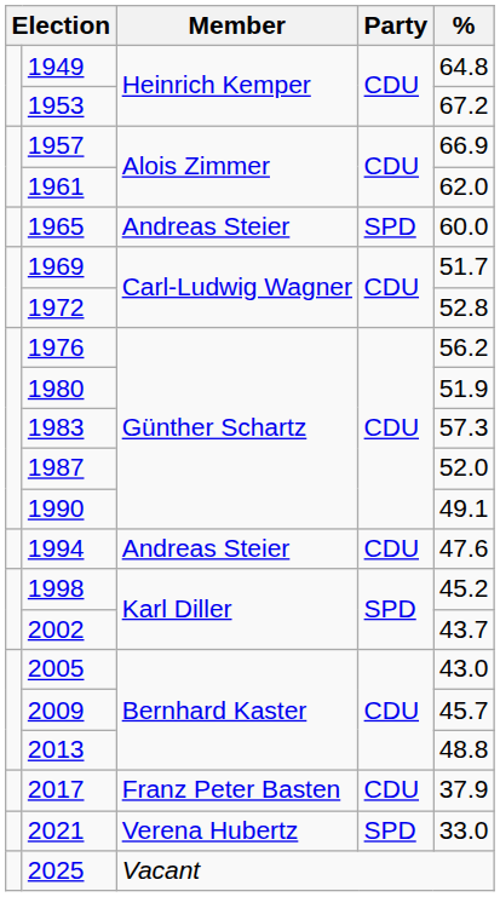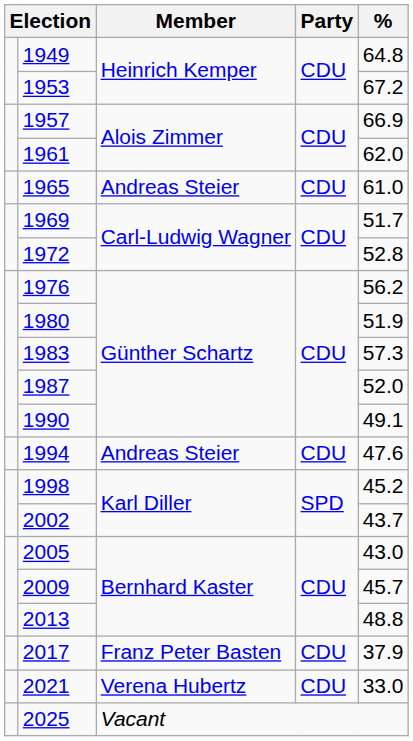 <table class=wikitable>
 <tr>
 <th colspan=2>Election</th>
 <th>Member</th>
 <th>Party</th>
 <th>%</th>
 </tr>
 <tr>
 <td rowspan=2 bgcolor=></td>
 <td><a href='#'>1949</a></td>
 <td rowspan=2><a href='#'>Heinrich Kemper</a></td>
 <td rowspan=2><a href='#'>CDU</a></td>
 <td align=right>64.8</td>
 </tr>
 <tr>
 <td><a href='#'>1953</a></td>
 <td align=right>67.2</td>
 </tr>
 <tr>
 <td rowspan=2 bgcolor=></td>
 <td><a href='#'>1957</a></td>
 <td rowspan=2><a href='#'>Alois Zimmer</a></td>
 <td rowspan=2><a href='#'>CDU</a></td>
 <td align=right>66.9</td>
 </tr>
 <tr>
 <td><a href='#'>1961</a></td>
 <td align=right>62.0</td>
 </tr>
 <tr>
 <td bgcolor=></td>
 <td><a href='#'>1965</a></td>
 <td><a href='#'>Andreas Steier</a></td>
-<td><a href='#'>SPD</a></td>
-<td align=right>60.0</td>
+<td><a href='#'>CDU</a></td>
+<td align=right>61.0</td>
 </tr>
 <tr>
 <td rowspan=2 bgcolor=></td>
 <td><a href='#'>1969</a></td>
 <td rowspan=2><a href='#'>Carl-Ludwig Wagner</a></td>
 <td rowspan=2><a href='#'>CDU</a></td>
 <td align=right>51.7</td>
 </tr>
 <tr>
 <td><a href='#'>1972</a></td>
 <td align=right>52.8</td>
 </tr>
 <tr>
 <td rowspan=5 bgcolor=></td>
 <td><a href='#'>1976</a></td>
 <td rowspan=5><a href='#'>Günther Schartz</a></td>
 <td rowspan=5><a href='#'>CDU</a></td>
 <td align=right>56.2</td>
 </tr>
 <tr>
 <td><a href='#'>1980</a></td>
 <td align=right>51.9</td>
 </tr>
 <tr>
 <td><a href='#'>1983</a></td>
 <td align=right>57.3</td>
 </tr>
 <tr>
 <td><a href='#'>1987</a></td>
 <td align=right>52.0</td>
 </tr>
 <tr>
 <td><a href='#'>1990</a></td>
 <td align=right>49.1</td>
 </tr>
 <tr>
 <td bgcolor=></td>
 <td><a href='#'>1994</a></td>
 <td><a href='#'>Andreas Steier</a></td>
 <td><a href='#'>CDU</a></td>
 <td align=right>47.6</td>
 </tr>
 <tr>
 <td rowspan=2 bgcolor=></td>
 <td><a href='#'>1998</a></td>
 <td rowspan=2><a href='#'>Karl Diller</a></td>
 <td rowspan=2><a href='#'>SPD</a></td>
 <td align=right>45.2</td>
 </tr>
 <tr>
 <td><a href='#'>2002</a></td>
 <td align=right>43.7</td>
 </tr>
 <tr>
 <td rowspan=3 bgcolor=></td>
 <td><a href='#'>2005</a></td>
 <td rowspan=3><a href='#'>Bernhard Kaster</a></td>
 <td rowspan=3><a href='#'>CDU</a></td>
 <td align=right>43.0</td>
 </tr>
 <tr>
 <td><a href='#'>2009</a></td>
 <td align=right>45.7</td>
 </tr>
 <tr>
 <td><a href='#'>2013</a></td>
 <td align=right>48.8</td>
 </tr>
 <tr>
 <td bgcolor=></td>
 <td><a href='#'>2017</a></td>
 <td><a href='#'>Franz Peter Basten</a></td>
 <td><a href='#'>CDU</a></td>
 <td align=right>37.9</td>
 </tr>
 <tr>
 <td bgcolor=></td>
 <td><a href='#'>2021</a></td>
 <td><a href='#'>Verena Hubertz</a></td>
-<td><a href='#'>SPD</a></td>
+<td><a href='#'>CDU</a></td>
 <td align=right>33.0</td>
 </tr>
 <tr>
 <td></td>
 <td><a href='#'>2025</a></td>
 <td colspan=3><em>Vacant</em></td>
 </tr>
 </table>
